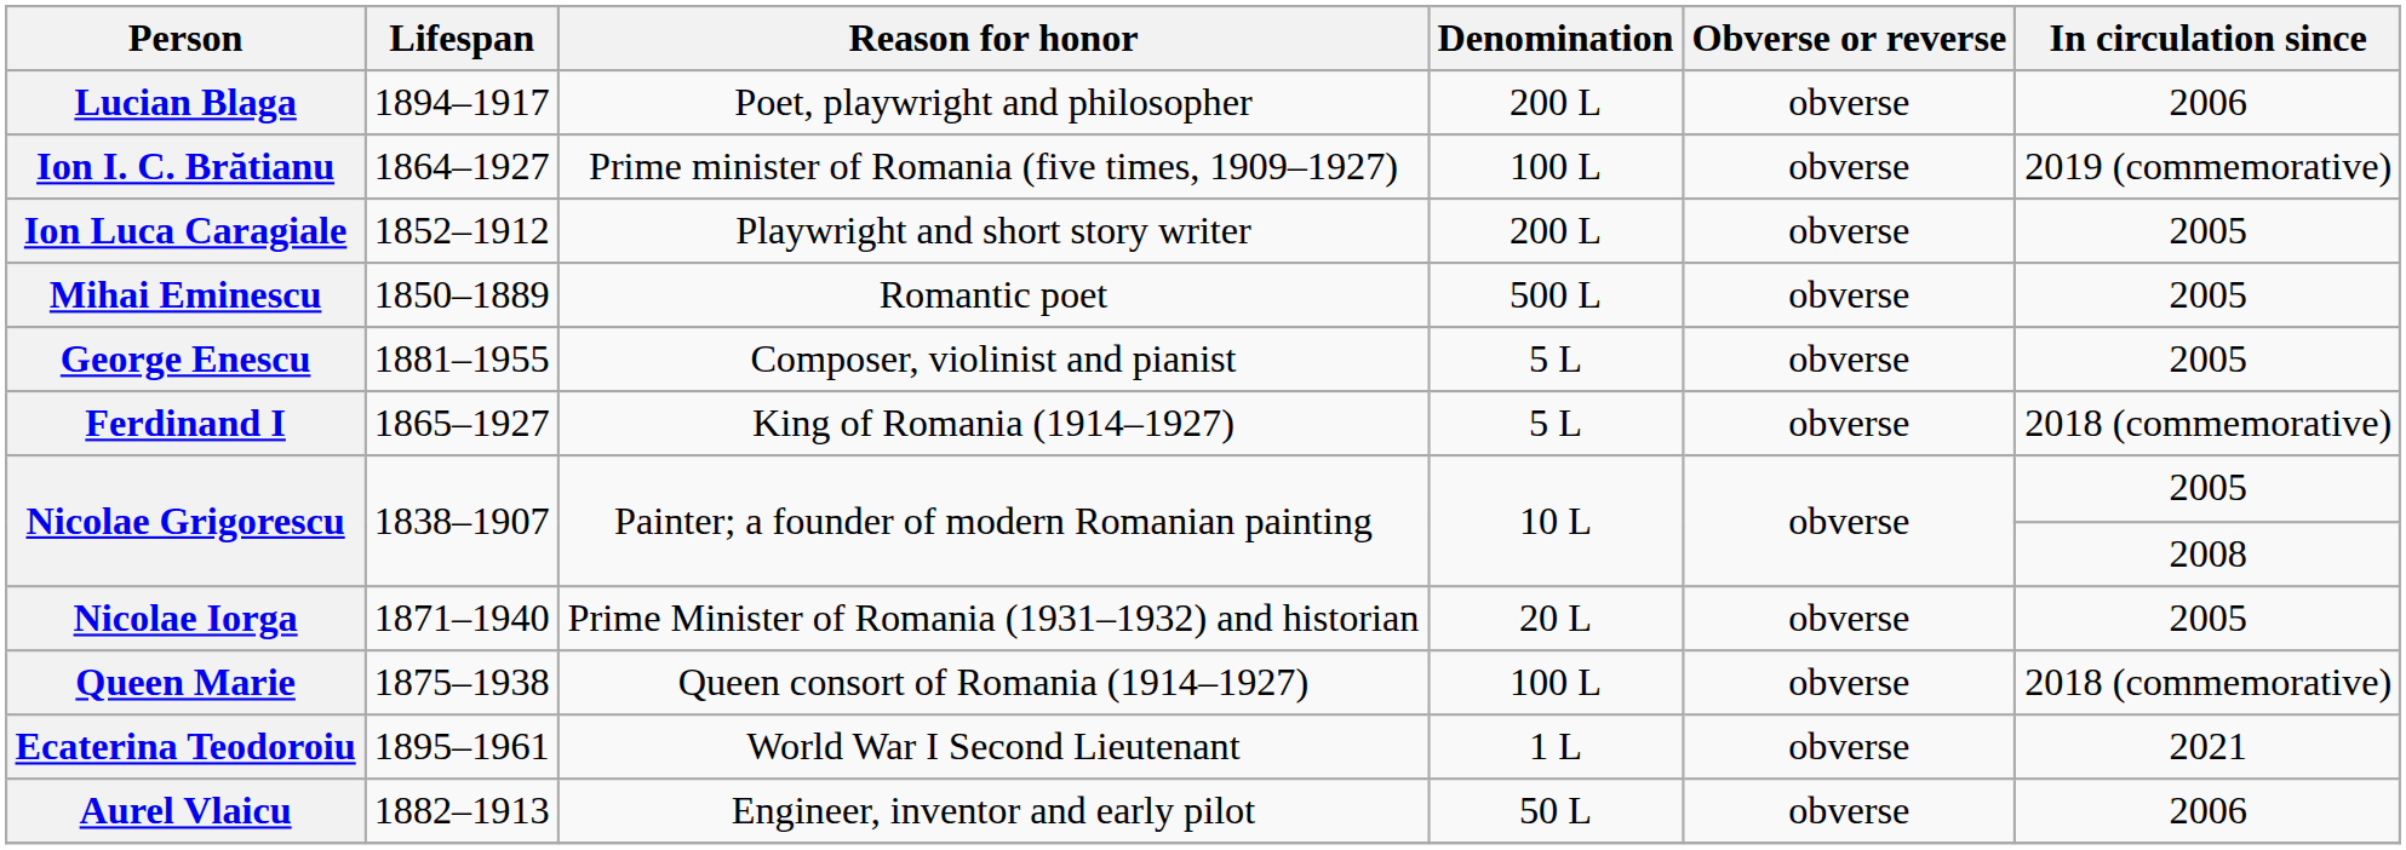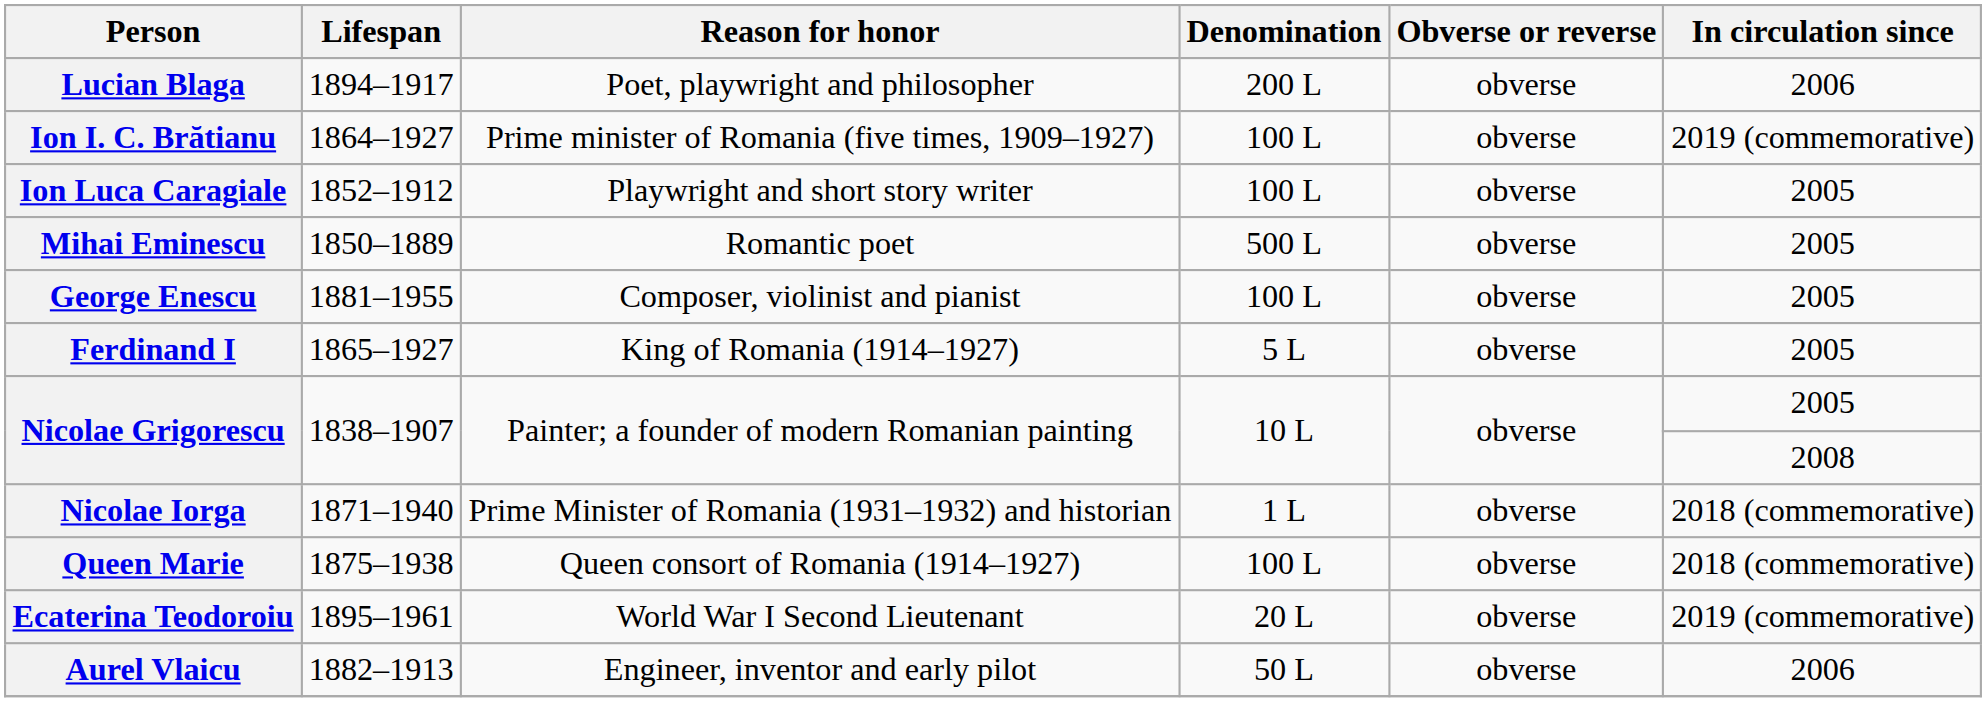 <table class="wikitable" style="font-size: 95%; text-align:center;">
 <tr>
 <th>Person</th>
 <th>Lifespan</th>
 <th>Reason for honor</th>
 <th>Denomination</th>
 <th>Obverse or reverse</th>
 <th>In circulation since</th>
 </tr>
 <tr>
 <th><a href='#'>Lucian Blaga</a></th>
 <td>1894–1917</td>
 <td>Poet, playwright and philosopher</td>
 <td>200 L</td>
 <td>obverse</td>
 <td>2006</td>
 </tr>
 <tr>
 <th><a href='#'>Ion I. C. Brătianu</a></th>
 <td>1864–1927</td>
 <td>Prime minister of Romania (five times, 1909–1927)</td>
 <td>100 L</td>
 <td>obverse</td>
 <td>2019 (commemorative)</td>
 </tr>
 <tr>
 <th><a href='#'>Ion Luca Caragiale</a></th>
 <td>1852–1912</td>
 <td>Playwright and short story writer</td>
-<td>200 L</td>
+<td>100 L</td>
 <td>obverse</td>
 <td>2005</td>
 </tr>
 <tr>
 <th><a href='#'>Mihai Eminescu</a></th>
 <td>1850–1889</td>
 <td>Romantic poet</td>
 <td>500 L</td>
 <td>obverse</td>
 <td>2005</td>
 </tr>
 <tr>
 <th><a href='#'>George Enescu</a></th>
 <td>1881–1955</td>
 <td>Composer, violinist and pianist</td>
-<td>5 L</td>
+<td>100 L</td>
 <td>obverse</td>
 <td>2005</td>
 </tr>
 <tr>
 <th><a href='#'>Ferdinand I</a></th>
 <td>1865–1927</td>
 <td>King of Romania (1914–1927)</td>
 <td>5 L</td>
 <td>obverse</td>
-<td>2018 (commemorative)</td>
+<td>2005</td>
 </tr>
 <tr>
 <th rowspan="2"><a href='#'>Nicolae Grigorescu</a></th>
 <td rowspan="2">1838–1907</td>
 <td rowspan="2">Painter; a founder of modern Romanian painting</td>
 <td rowspan="2">10 L</td>
 <td rowspan="2">obverse</td>
 <td>2005</td>
 </tr>
 <tr>
 <td>2008</td>
 </tr>
 <tr>
 <th><a href='#'>Nicolae Iorga</a></th>
 <td>1871–1940</td>
 <td>Prime Minister of Romania (1931–1932) and historian</td>
-<td>20 L</td>
+<td>1 L</td>
 <td>obverse</td>
-<td>2005</td>
+<td>2018 (commemorative)</td>
 </tr>
 <tr>
 <th><a href='#'>Queen Marie</a></th>
 <td>1875–1938</td>
 <td>Queen consort of Romania (1914–1927)</td>
 <td>100 L</td>
 <td>obverse</td>
 <td>2018 (commemorative)</td>
 </tr>
 <tr>
 <th><a href='#'>Ecaterina Teodoroiu</a></th>
 <td>1895–1961</td>
 <td>World War I Second Lieutenant</td>
-<td>1 L</td>
+<td>20 L</td>
 <td>obverse</td>
-<td>2021</td>
+<td>2019 (commemorative)</td>
 </tr>
 <tr>
 <th><a href='#'>Aurel Vlaicu</a></th>
 <td>1882–1913</td>
 <td>Engineer, inventor and early pilot</td>
 <td>50 L</td>
 <td>obverse</td>
 <td>2006</td>
 </tr>
 <tr>
 </tr>
 </table>
